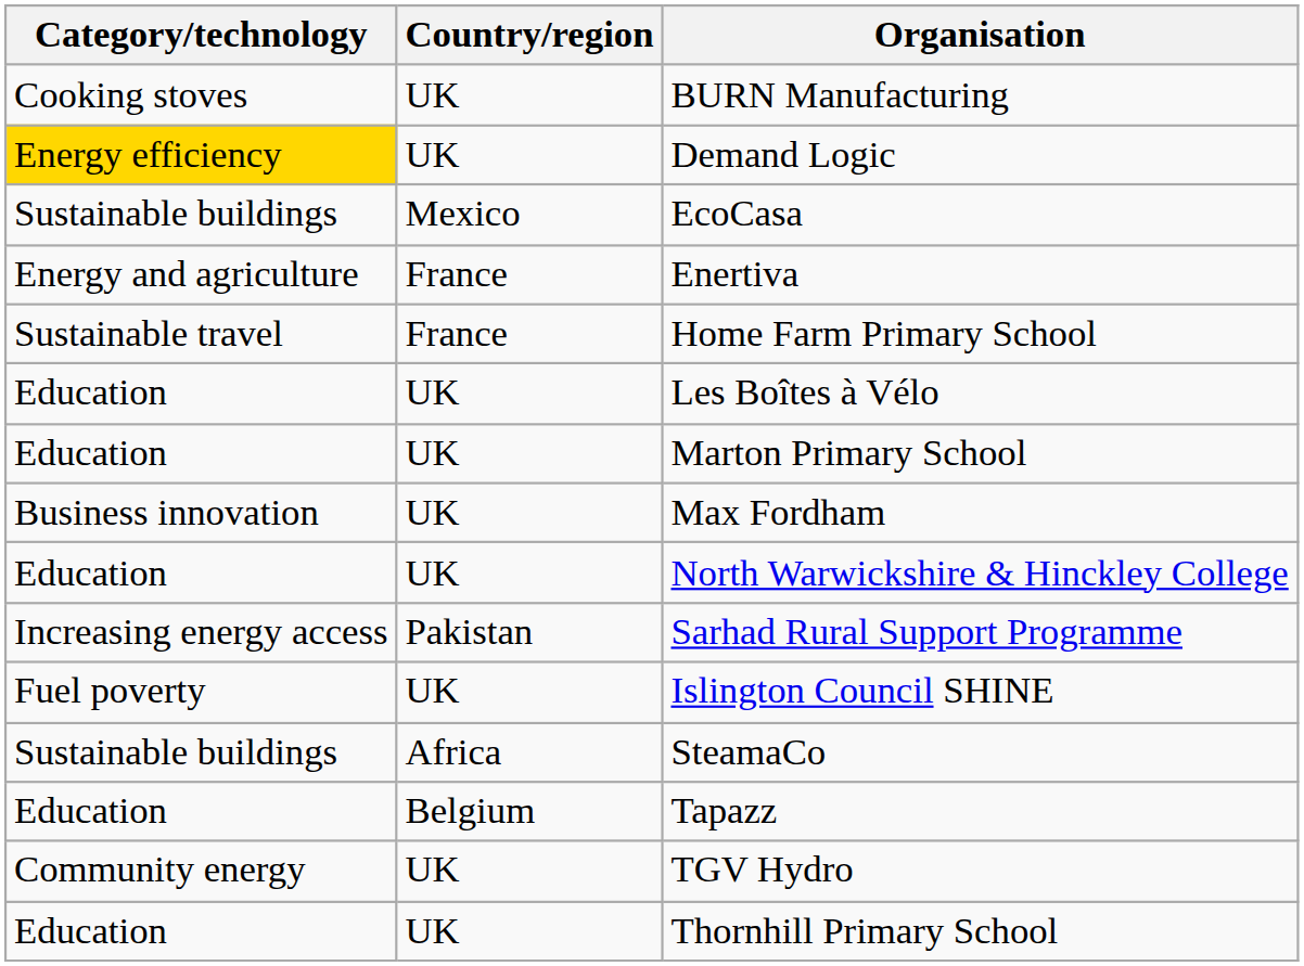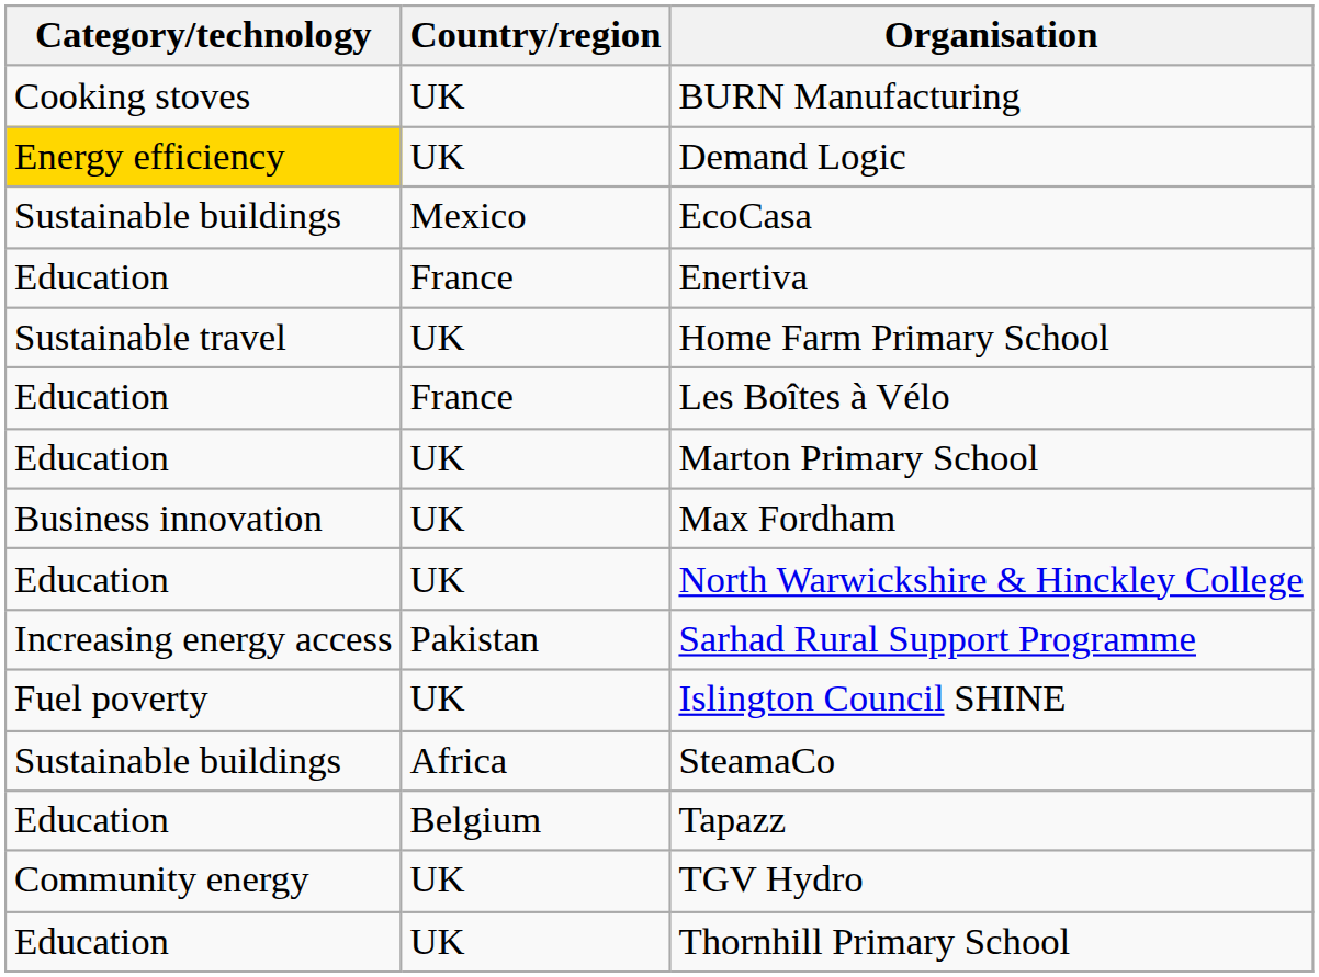 <table class="wikitable">
 <tr>
 <th>Category/technology</th>
 <th>Country/region</th>
 <th>Organisation</th>
 </tr>
 <tr>
 <td>Cooking stoves</td>
 <td>UK</td>
 <td>BURN Manufacturing</td>
 </tr>
 <tr>
 <td style="background: gold;">Energy efficiency</td>
 <td>UK</td>
 <td>Demand Logic</td>
 </tr>
 <tr>
 <td>Sustainable buildings</td>
 <td>Mexico</td>
 <td>EcoCasa</td>
 </tr>
 <tr>
-<td>Energy and agriculture</td>
+<td>Education</td>
 <td>France</td>
 <td>Enertiva</td>
 </tr>
 <tr>
 <td>Sustainable travel</td>
-<td>France</td>
+<td>UK</td>
 <td>Home Farm Primary School</td>
 </tr>
 <tr>
 <td>Education</td>
-<td>UK</td>
+<td>France</td>
 <td>Les Boîtes à Vélo</td>
 </tr>
 <tr>
 <td>Education</td>
 <td>UK</td>
 <td>Marton Primary School</td>
 </tr>
 <tr>
 <td>Business innovation</td>
 <td>UK</td>
 <td>Max Fordham</td>
 </tr>
 <tr>
 <td>Education</td>
 <td>UK</td>
 <td><a href='#'>North Warwickshire & Hinckley College</a></td>
 </tr>
 <tr>
 <td>Increasing energy access</td>
 <td>Pakistan</td>
 <td><a href='#'>Sarhad Rural Support Programme</a></td>
 </tr>
 <tr>
 <td>Fuel poverty</td>
 <td>UK</td>
 <td><a href='#'>Islington Council</a> SHINE</td>
 </tr>
 <tr>
 <td>Sustainable buildings</td>
 <td>Africa</td>
 <td>SteamaCo</td>
 </tr>
 <tr>
 <td>Education</td>
 <td>Belgium</td>
 <td>Tapazz</td>
 </tr>
 <tr>
 <td>Community energy</td>
 <td>UK</td>
 <td>TGV Hydro</td>
 </tr>
 <tr>
 <td>Education</td>
 <td>UK</td>
 <td>Thornhill Primary School</td>
 </tr>
 </table>
